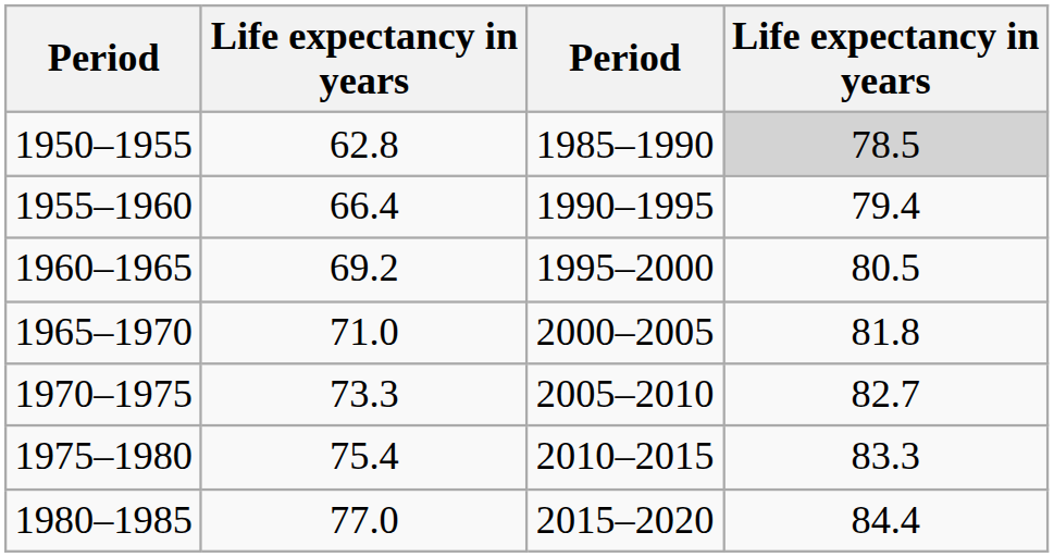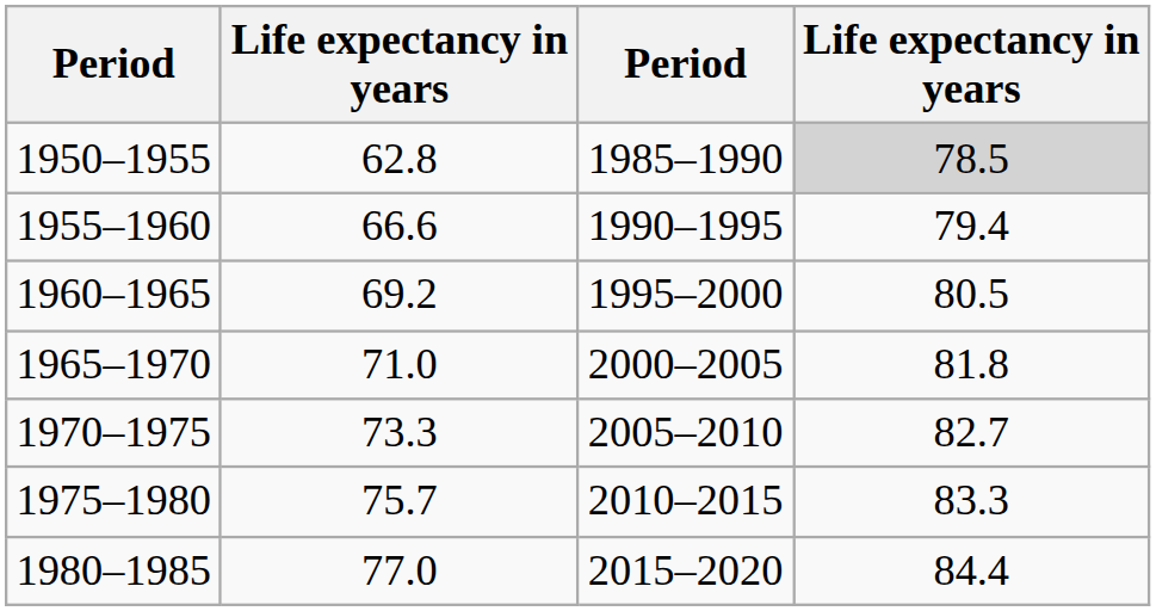 <table class="wikitable" style="text-align:center">
 <tr>
 <th>Period</th>
 <th>Life expectancy in<br>years</th>
 <th>Period</th>
 <th>Life expectancy in<br>years</th>
 </tr>
 <tr>
 <td>1950–1955</td>
 <td>62.8</td>
 <td>1985–1990</td>
 <td style="background: lightgrey;">78.5</td>
 </tr>
 <tr>
 <td>1955–1960</td>
-<td>66.4</td>
+<td>66.6</td>
 <td>1990–1995</td>
 <td>79.4</td>
 </tr>
 <tr>
 <td>1960–1965</td>
 <td>69.2</td>
 <td>1995–2000</td>
 <td>80.5</td>
 </tr>
 <tr>
 <td>1965–1970</td>
 <td>71.0</td>
 <td>2000–2005</td>
 <td>81.8</td>
 </tr>
 <tr>
 <td>1970–1975</td>
 <td>73.3</td>
 <td>2005–2010</td>
 <td>82.7</td>
 </tr>
 <tr>
 <td>1975–1980</td>
-<td>75.4</td>
+<td>75.7</td>
 <td>2010–2015</td>
 <td>83.3</td>
 </tr>
 <tr>
 <td>1980–1985</td>
 <td>77.0</td>
 <td>2015–2020</td>
 <td>84.4</td>
 </tr>
 </table>
